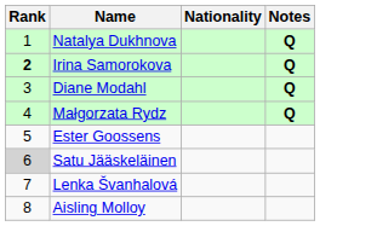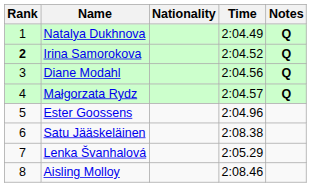 <table class="wikitable sortable" style="text-align:center">
 <tr>
 <th>Rank</th>
 <th>Name</th>
 <th>Nationality</th>
+<th>Time</th>
 <th>Notes</th>
 </tr>
 <tr bgcolor=ccffcc>
 <td>1</td>
 <td align=left><a href='#'>Natalya Dukhnova</a></td>
 <td align=left></td>
+<td>2:04.49</td>
 <td><strong>Q</strong></td>
 </tr>
 <tr bgcolor=ccffcc>
 <td><strong>2</strong></td>
 <td align=left><a href='#'>Irina Samorokova</a></td>
 <td align=left></td>
+<td>2:04.52</td>
 <td><strong>Q</strong></td>
 </tr>
 <tr bgcolor=ccffcc>
 <td>3</td>
 <td align=left><a href='#'>Diane Modahl</a></td>
 <td align=left></td>
+<td>2:04.56</td>
 <td><strong>Q</strong></td>
 </tr>
 <tr bgcolor=ccffcc>
 <td>4</td>
 <td align=left><a href='#'>Małgorzata Rydz</a></td>
 <td align=left></td>
+<td>2:04.57</td>
 <td><strong>Q</strong></td>
 </tr>
 <tr>
 <td>5</td>
 <td align=left><a href='#'>Ester Goossens</a></td>
 <td align=left></td>
+<td>2:04.96</td>
 <td></td>
 </tr>
 <tr>
-<td style="background: lightgrey;">6</td>
+<td>6</td>
 <td align=left><a href='#'>Satu Jääskeläinen</a></td>
 <td align=left></td>
+<td>2:08.38</td>
 <td></td>
 </tr>
 <tr>
 <td>7</td>
 <td align=left><a href='#'>Lenka Švanhalová</a></td>
 <td align=left></td>
+<td>2:05.29</td>
 <td></td>
 </tr>
 <tr>
 <td>8</td>
 <td align=left><a href='#'>Aisling Molloy</a></td>
 <td align=left></td>
+<td>2:08.46</td>
 <td></td>
 </tr>
 </table>
